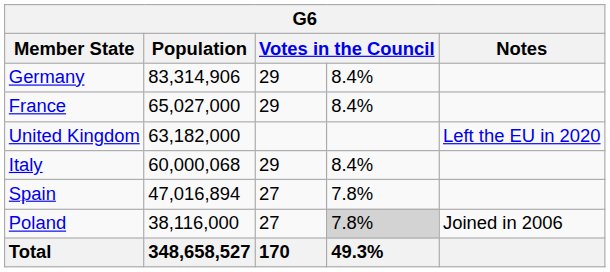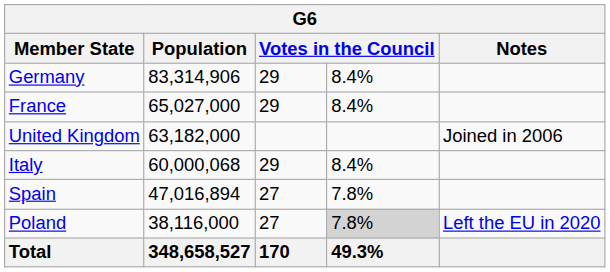 <table class="wikitable">
 <tr>
 <th colspan=5>G6</th>
 </tr>
 <tr>
 <th>Member State</th>
 <th>Population</th>
 <th colspan=2><a href='#'>Votes in the Council</a></th>
 <th>Notes</th>
 </tr>
 <tr>
 <td><a href='#'>Germany</a></td>
 <td>83,314,906</td>
 <td>29</td>
 <td>8.4%</td>
 <td></td>
 </tr>
 <tr>
 <td><a href='#'>France</a></td>
 <td>65,027,000</td>
 <td>29</td>
 <td>8.4%</td>
 <td></td>
 </tr>
 <tr>
 <td><a href='#'>United Kingdom</a></td>
 <td>63,182,000</td>
 <td></td>
 <td></td>
-<td><a href='#'>Left the EU in 2020</a></td>
+<td>Joined in 2006</td>
 </tr>
 <tr>
 <td><a href='#'>Italy</a></td>
 <td>60,000,068</td>
 <td>29</td>
 <td>8.4%</td>
 <td></td>
 </tr>
 <tr>
 <td><a href='#'>Spain</a></td>
 <td>47,016,894</td>
 <td>27</td>
 <td>7.8%</td>
 <td></td>
 </tr>
 <tr>
 <td><a href='#'>Poland</a></td>
 <td>38,116,000</td>
 <td>27</td>
 <td style="background: lightgrey;">7.8%</td>
-<td>Joined in 2006</td>
+<td><a href='#'>Left the EU in 2020</a></td>
 </tr>
 <tr style="background:#F2F2F2">
 <td><strong>Total</strong></td>
 <td><strong>348,658,527</strong></td>
 <td><strong>170</strong></td>
 <td><strong>49.3%</strong></td>
 <td></td>
 </tr>
 </table>
